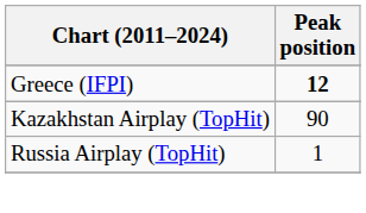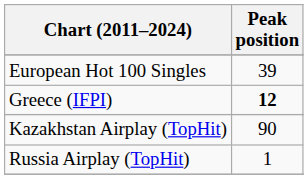 <table class="wikitable sortable">
 <tr>
 <th>Chart (2011–2024)</th>
 <th>Peak<br>position</th>
 </tr>
 <tr>
+</tr>
+<tr>
+<td>European Hot 100 Singles </td>
+<td style="text-align:center;">39</td>
 </tr>
 <tr>
 <td>Greece (<a href='#'>IFPI</a>)</td>
 <td style="text-align:center;"><strong>12</strong></td>
 </tr>
 <tr>
 </tr>
 <tr>
 <td>Kazakhstan Airplay (<a href='#'>TopHit</a>)</td>
 <td style="text-align:center;">90</td>
 </tr>
 <tr>
 <td>Russia Airplay (<a href='#'>TopHit</a>)</td>
 <td style="text-align:center;">1</td>
 </tr>
 <tr>
 </tr>
 <tr>
 </tr>
 </table>
